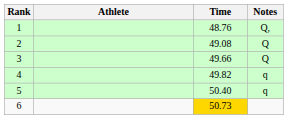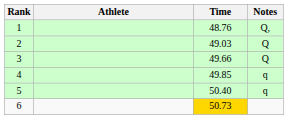 <table class="wikitable" style="text-align:center">
 <tr>
 <th width=40>Rank</th>
 <th width=250>Athlete</th>
 <th width=80>Time</th>
 <th width=50>Notes</th>
 </tr>
 <tr bgcolor="ccffcc">
 <td>1</td>
 <td align=left></td>
 <td>48.76</td>
 <td>Q, </td>
 </tr>
 <tr bgcolor="ccffcc">
 <td>2</td>
 <td align=left></td>
-<td>49.08</td>
+<td>49.03</td>
 <td>Q</td>
 </tr>
 <tr bgcolor="ccffcc">
 <td>3</td>
 <td align=left></td>
 <td>49.66</td>
 <td>Q</td>
 </tr>
 <tr bgcolor="ccffcc">
 <td>4</td>
 <td align=left></td>
-<td>49.82</td>
+<td>49.85</td>
 <td>q</td>
 </tr>
 <tr bgcolor="ccffcc">
 <td>5</td>
 <td align=left></td>
 <td>50.40</td>
 <td>q</td>
 </tr>
 <tr>
 <td>6</td>
 <td align=left></td>
 <td style="background: gold;">50.73</td>
 <td></td>
 </tr>
 </table>
